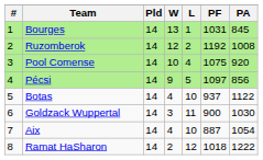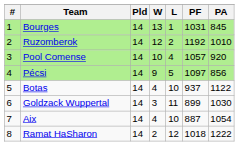 <table class=wikitable>
 <tr align=center>
 </tr>
 <tr>
 <th width=20>#</th>
 <th width=175>Team</th>
 <th width=20>Pld</th>
 <th width=20>W</th>
 <th width=20>L</th>
 <th width=30>PF</th>
 <th width=30>PA</th>
 </tr>
 <tr bgcolor=B0EE90>
 <td>1</td>
 <td align="left"> <a href='#'>Bourges</a></td>
 <td>14</td>
 <td>13</td>
 <td>1</td>
 <td>1031</td>
 <td>845</td>
 </tr>
 <tr bgcolor=B0EE90>
 <td>2</td>
 <td align="left"> <a href='#'>Ruzomberok</a></td>
 <td>14</td>
 <td>12</td>
 <td>2</td>
 <td>1192</td>
-<td>1008</td>
+<td>1010</td>
 </tr>
 <tr bgcolor=B0EE90>
 <td>3</td>
 <td align="left"> <a href='#'>Pool Comense</a></td>
 <td>14</td>
 <td>10</td>
 <td>4</td>
-<td>1075</td>
+<td>1057</td>
 <td>920</td>
 </tr>
 <tr bgcolor=B0EE90>
 <td>4</td>
 <td align="left"> <a href='#'>Pécsi</a></td>
 <td>14</td>
 <td>9</td>
 <td>5</td>
 <td>1097</td>
 <td>856</td>
 </tr>
 <tr>
 <td>5</td>
 <td align="left"> <a href='#'>Botas</a></td>
 <td>14</td>
 <td>4</td>
 <td>10</td>
 <td>937</td>
 <td>1122</td>
 </tr>
 <tr>
 <td>6</td>
 <td align="left"> <a href='#'>Goldzack Wuppertal</a></td>
 <td>14</td>
 <td>3</td>
 <td>11</td>
-<td>900</td>
+<td>899</td>
 <td>1030</td>
 </tr>
 <tr>
 <td>7</td>
 <td align="left"> <a href='#'>Aix</a></td>
 <td>14</td>
 <td>4</td>
 <td>10</td>
 <td>887</td>
 <td>1054</td>
 </tr>
 <tr>
 <td>8</td>
 <td align="left"> <a href='#'>Ramat HaSharon</a></td>
 <td>14</td>
 <td>2</td>
 <td>12</td>
 <td>1018</td>
 <td>1222</td>
 </tr>
 </table>
